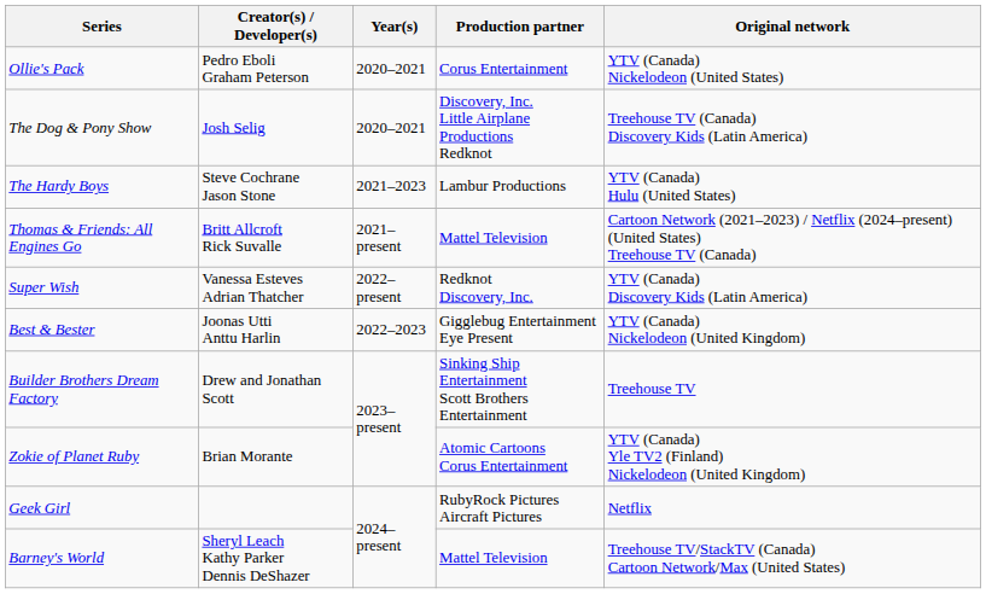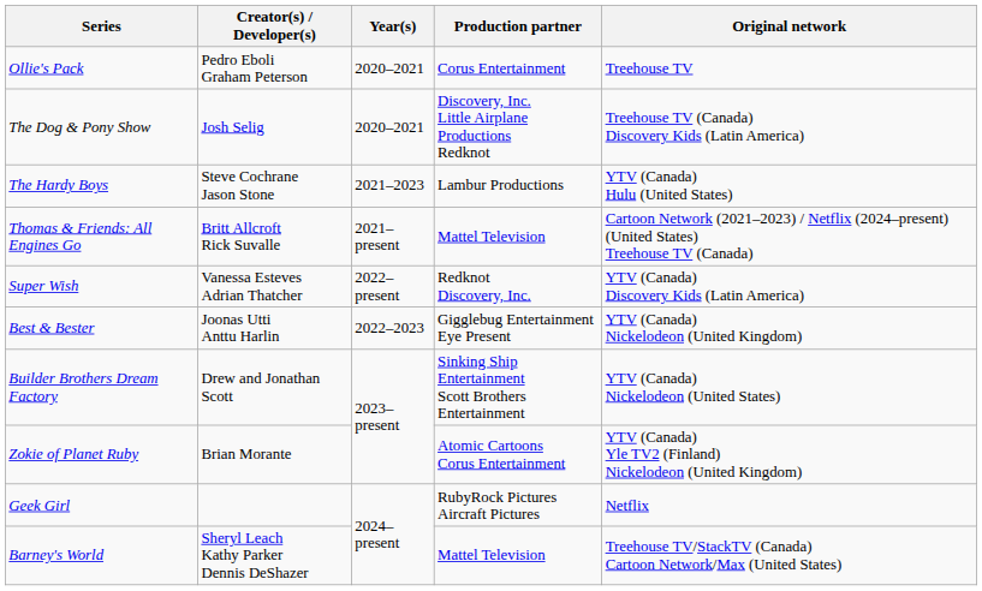 <table class="wikitable sortable plainrowheaders" width="80%">
 <tr>
 <th>Series</th>
 <th>Creator(s) / Developer(s)</th>
 <th>Year(s)</th>
 <th>Production partner</th>
 <th>Original network</th>
 </tr>
 <tr>
 <td><em><a href='#'>Ollie's Pack</a></em></td>
 <td>Pedro Eboli<br>Graham Peterson</td>
 <td>2020–2021</td>
 <td><a href='#'>Corus Entertainment</a></td>
-<td><a href='#'>YTV</a> (Canada)<br><a href='#'>Nickelodeon</a> (United States)</td>
+<td><a href='#'>Treehouse TV</a></td>
 </tr>
 <tr>
 <td><em>The Dog & Pony Show</em></td>
 <td><a href='#'>Josh Selig</a></td>
 <td>2020–2021</td>
 <td><a href='#'>Discovery, Inc.</a><br><a href='#'>Little Airplane Productions</a><br>Redknot</td>
 <td><a href='#'>Treehouse TV</a> (Canada)<br><a href='#'>Discovery Kids</a> (Latin America)</td>
 </tr>
 <tr>
 <td><em><a href='#'>The Hardy Boys</a></em></td>
 <td>Steve Cochrane<br>Jason Stone</td>
 <td>2021–2023</td>
 <td>Lambur Productions</td>
 <td><a href='#'>YTV</a> (Canada)<br><a href='#'>Hulu</a> (United States)</td>
 </tr>
 <tr>
 <td><em><a href='#'>Thomas & Friends: All Engines Go</a></em></td>
 <td><a href='#'>Britt Allcroft</a><br>Rick Suvalle</td>
 <td>2021–present</td>
 <td><a href='#'>Mattel Television</a></td>
 <td><a href='#'>Cartoon Network</a> (2021–2023) / <a href='#'>Netflix</a> (2024–present) (United States)<br><a href='#'>Treehouse TV</a> (Canada)</td>
 </tr>
 <tr>
 <td><em><a href='#'>Super Wish</a></em></td>
 <td>Vanessa Esteves<br>Adrian Thatcher</td>
 <td>2022–present</td>
 <td>Redknot<br><a href='#'>Discovery, Inc.</a></td>
 <td><a href='#'>YTV</a> (Canada)<br><a href='#'>Discovery Kids</a> (Latin America)</td>
 </tr>
 <tr>
 <td><em><a href='#'>Best & Bester</a></em></td>
 <td>Joonas Utti<br>Anttu Harlin</td>
 <td>2022–2023</td>
 <td>Gigglebug Entertainment<br>Eye Present</td>
 <td><a href='#'>YTV</a> (Canada)<br><a href='#'>Nickelodeon</a> (United Kingdom)</td>
 </tr>
 <tr>
 <td><em><a href='#'>Builder Brothers Dream Factory</a></em></td>
 <td>Drew and Jonathan Scott</td>
 <td rowspan="2">2023–present</td>
 <td><a href='#'>Sinking Ship Entertainment</a><br> Scott Brothers Entertainment</td>
-<td><a href='#'>Treehouse TV</a></td>
+<td><a href='#'>YTV</a> (Canada)<br><a href='#'>Nickelodeon</a> (United States)</td>
 </tr>
 <tr>
 <td><em><a href='#'>Zokie of Planet Ruby</a></em></td>
 <td>Brian Morante</td>
 <td><a href='#'>Atomic Cartoons</a><br><a href='#'>Corus Entertainment</a></td>
 <td><a href='#'>YTV</a> (Canada)<br><a href='#'>Yle TV2</a> (Finland)<br><a href='#'>Nickelodeon</a> (United Kingdom)</td>
 </tr>
 <tr>
 <td><em><a href='#'>Geek Girl</a></em></td>
 <td></td>
 <td rowspan="2">2024–present</td>
 <td>RubyRock Pictures<br>Aircraft Pictures</td>
 <td><a href='#'>Netflix</a></td>
 </tr>
 <tr>
 <td><em><a href='#'>Barney's World</a></em></td>
 <td><a href='#'>Sheryl Leach</a><br>Kathy Parker<br>Dennis DeShazer</td>
 <td><a href='#'>Mattel Television</a></td>
 <td><a href='#'>Treehouse TV</a>/<a href='#'>StackTV</a> (Canada)<br><a href='#'>Cartoon Network</a>/<a href='#'>Max</a> (United States)</td>
 </tr>
 </table>
